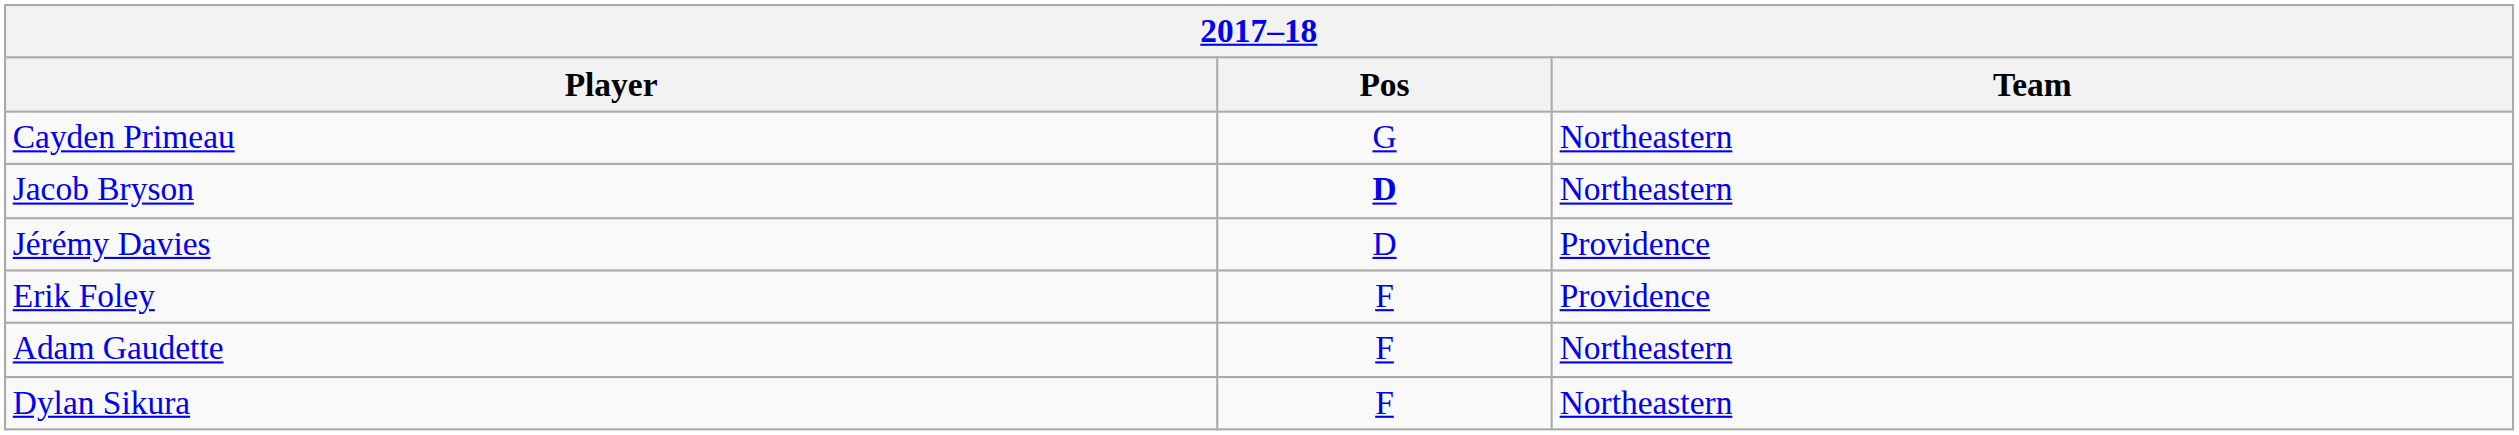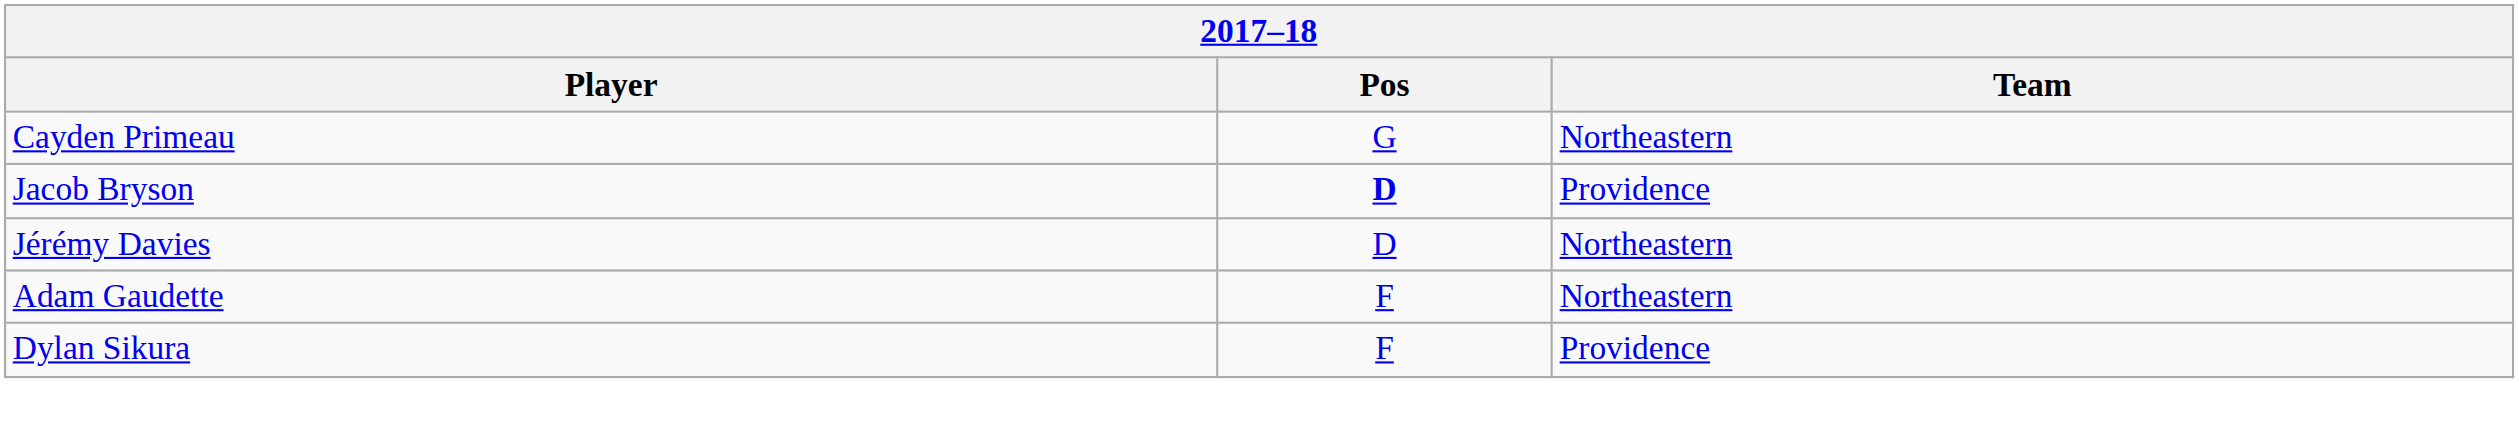 <table class="wikitable" width=95%>
 <tr>
 <th colspan=3><a href='#'>2017–18</a></th>
 </tr>
 <tr>
 <th>Player</th>
 <th>Pos</th>
 <th>Team</th>
 </tr>
 <tr>
 <td><a href='#'>Cayden Primeau</a></td>
 <td align=center><a href='#'>G</a></td>
 <td><a href='#'>Northeastern</a></td>
 </tr>
 <tr>
 <td><a href='#'>Jacob Bryson</a></td>
 <td align=center><strong><a href='#'>D</a></strong></td>
-<td><a href='#'>Northeastern</a></td>
+<td><a href='#'>Providence</a></td>
 </tr>
 <tr>
 <td><a href='#'>Jérémy Davies</a></td>
 <td align=center><a href='#'>D</a></td>
-<td><a href='#'>Providence</a></td>
-</tr>
-<tr>
-<td><a href='#'>Erik Foley</a></td>
-<td align=center><a href='#'>F</a></td>
-<td><a href='#'>Providence</a></td>
+<td><a href='#'>Northeastern</a></td>
 </tr>
 <tr>
 <td><a href='#'>Adam Gaudette</a></td>
 <td align=center><a href='#'>F</a></td>
 <td><a href='#'>Northeastern</a></td>
 </tr>
 <tr>
 <td><a href='#'>Dylan Sikura</a></td>
 <td align=center><a href='#'>F</a></td>
-<td><a href='#'>Northeastern</a></td>
+<td><a href='#'>Providence</a></td>
 </tr>
 </table>
